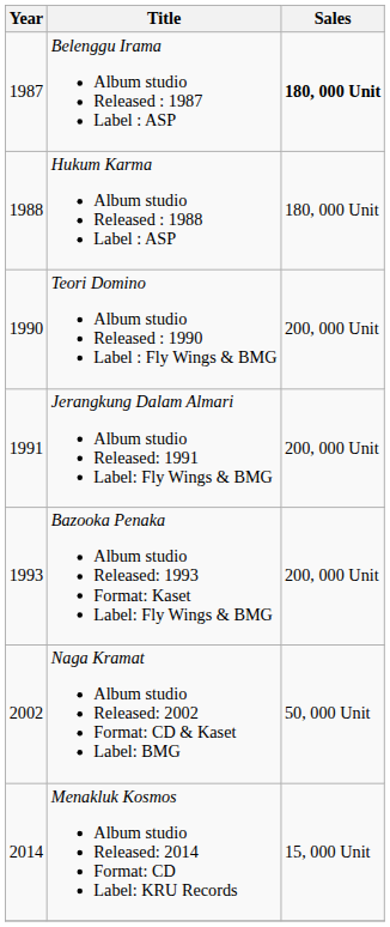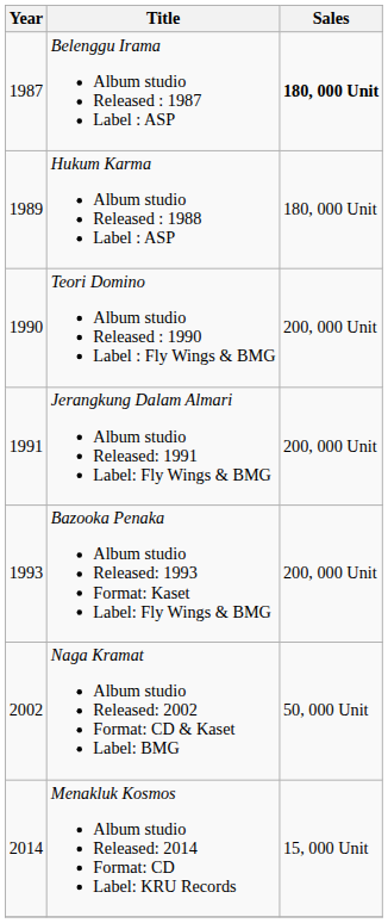 <table class="wikitable">
 <tr>
 <th>Year</th>
 <th>Title</th>
 <th>Sales</th>
 </tr>
 <tr>
 <td>1987</td>
 <td><em>Belenggu Irama</em><br><ul><li>Album studio</li><li>Released : 1987</li><li>Label : ASP</li></ul></td>
 <td><strong>180, 000 Unit</strong></td>
 </tr>
 <tr>
-<td>1988</td>
+<td>1989</td>
 <td><em>Hukum Karma</em><br><ul><li>Album studio</li><li>Released : 1988</li><li>Label : ASP</li></ul></td>
 <td>180, 000 Unit</td>
 </tr>
 <tr>
 <td>1990</td>
 <td><em>Teori Domino</em><br><ul><li>Album studio</li><li>Released : 1990</li><li>Label : Fly Wings & BMG</li></ul></td>
 <td>200, 000 Unit</td>
 </tr>
 <tr>
 <td>1991</td>
 <td><em>Jerangkung Dalam Almari</em><br><ul><li>Album studio</li><li>Released: 1991</li><li>Label: Fly Wings & BMG</li></ul></td>
 <td>200, 000 Unit</td>
 </tr>
 <tr>
 <td>1993</td>
 <td><em>Bazooka Penaka</em><br><ul><li>Album studio</li><li>Released: 1993</li><li>Format: Kaset</li><li>Label: Fly Wings & BMG</li></ul></td>
 <td>200, 000 Unit</td>
 </tr>
 <tr>
 <td>2002</td>
 <td><em>Naga Kramat</em><br><ul><li>Album studio</li><li>Released: 2002</li><li>Format: CD & Kaset</li><li>Label: BMG</li></ul></td>
 <td>50, 000 Unit</td>
 </tr>
 <tr>
 <td>2014</td>
 <td><em>Menakluk Kosmos</em><br><ul><li>Album studio</li><li>Released: 2014</li><li>Format: CD</li><li>Label: KRU Records</li></ul></td>
 <td>15, 000 Unit</td>
 </tr>
 <tr>
 </tr>
 </table>
